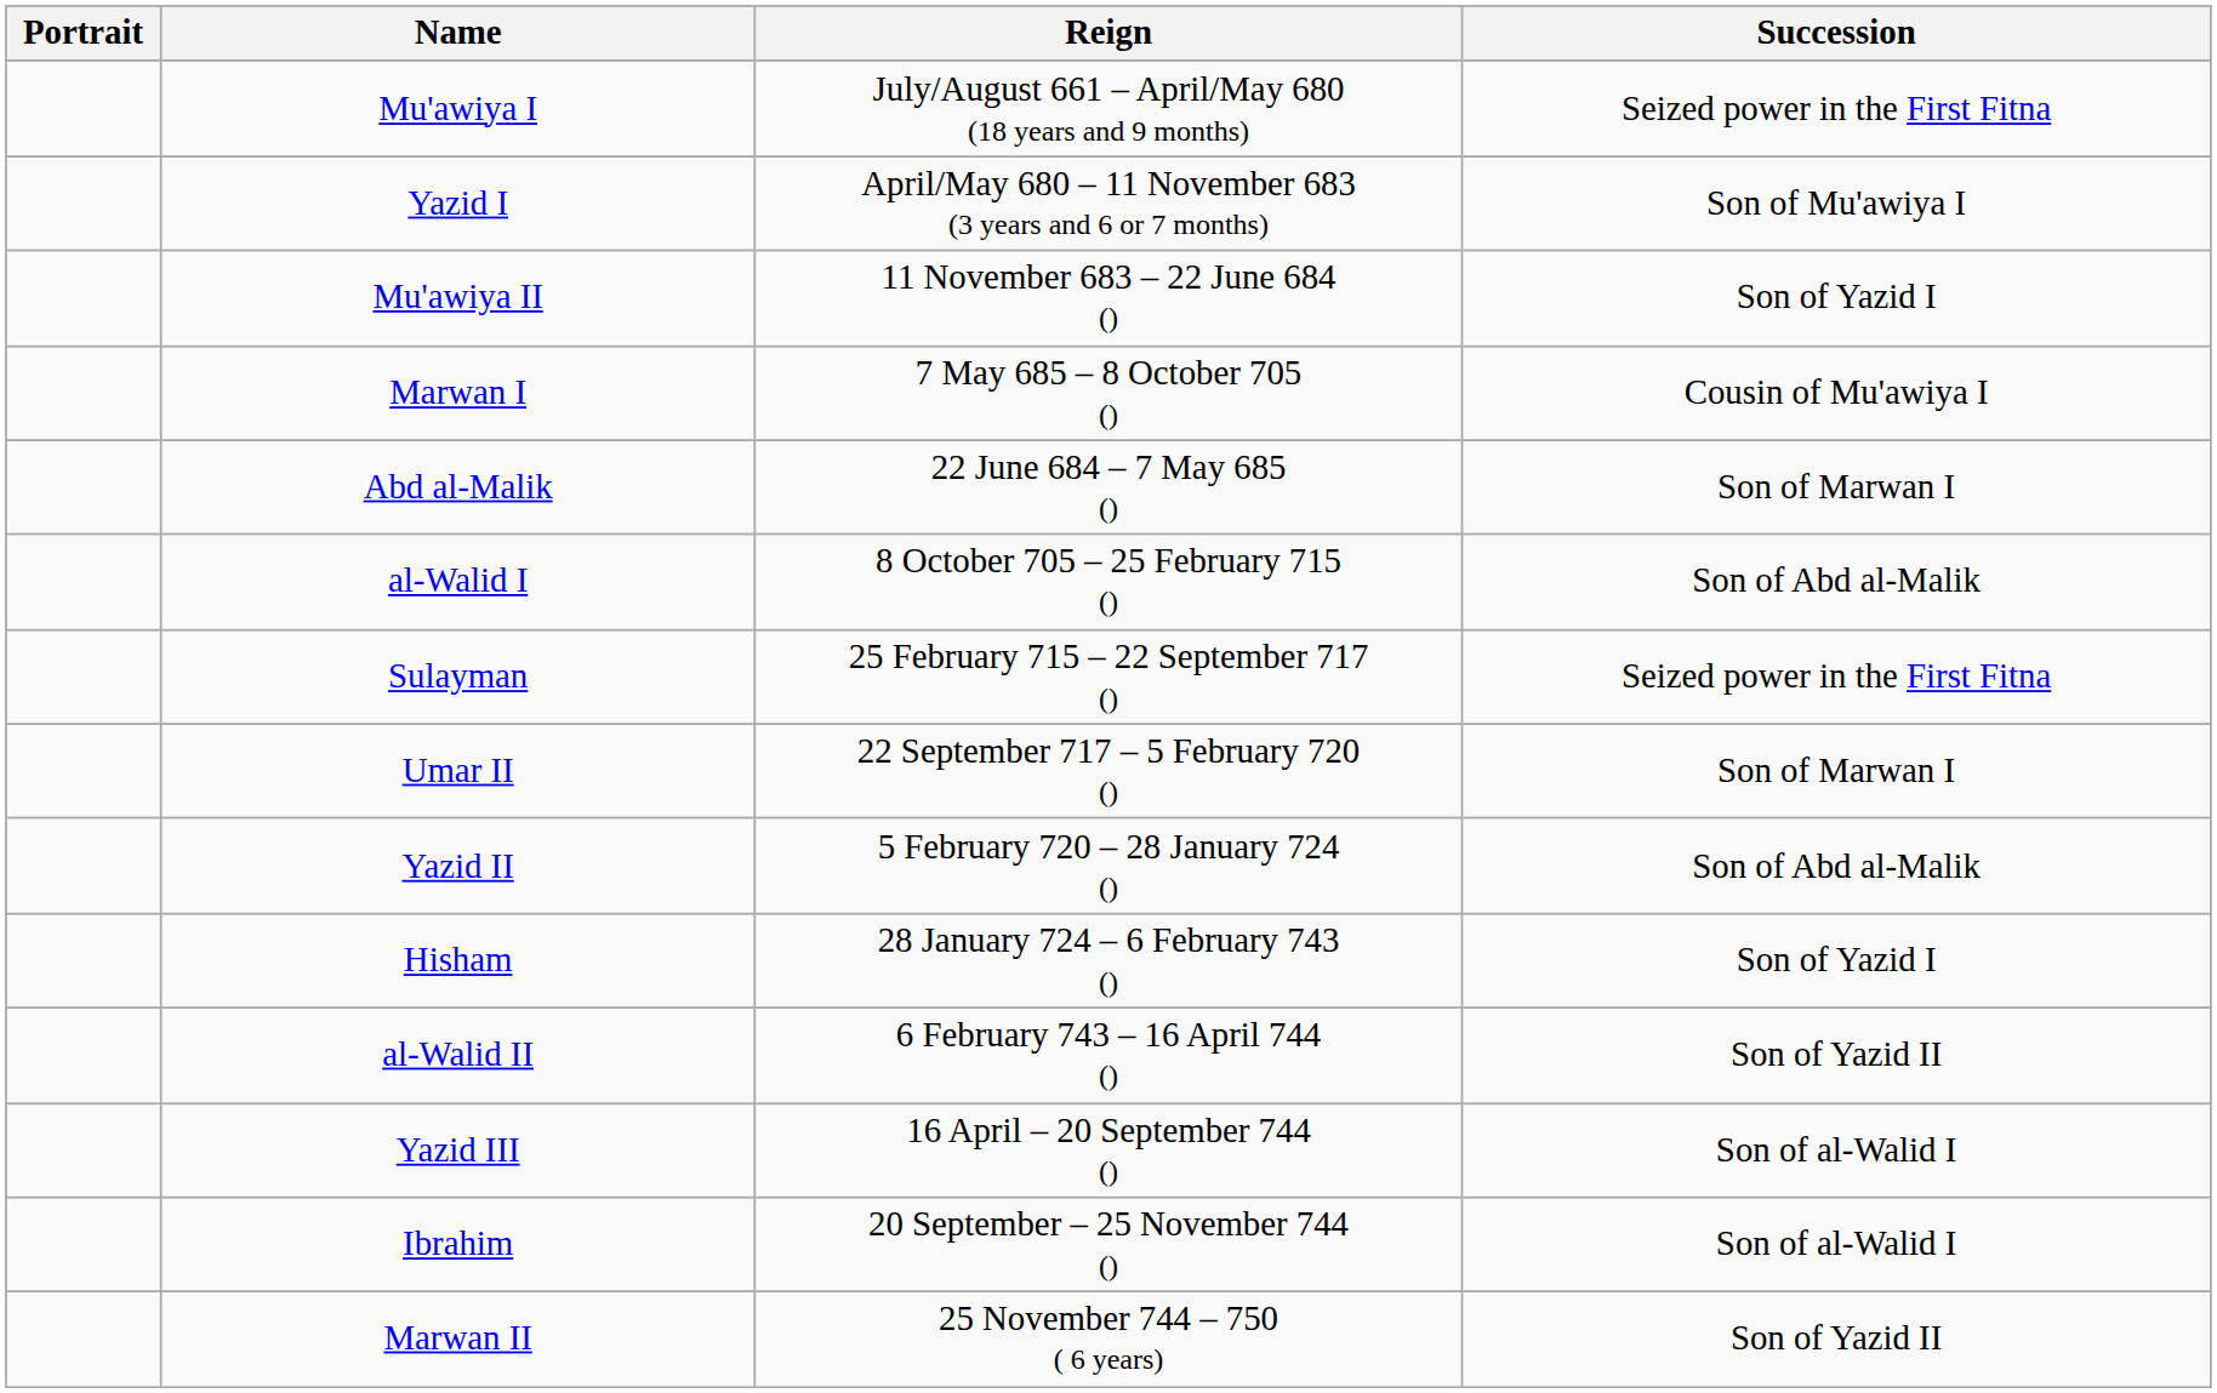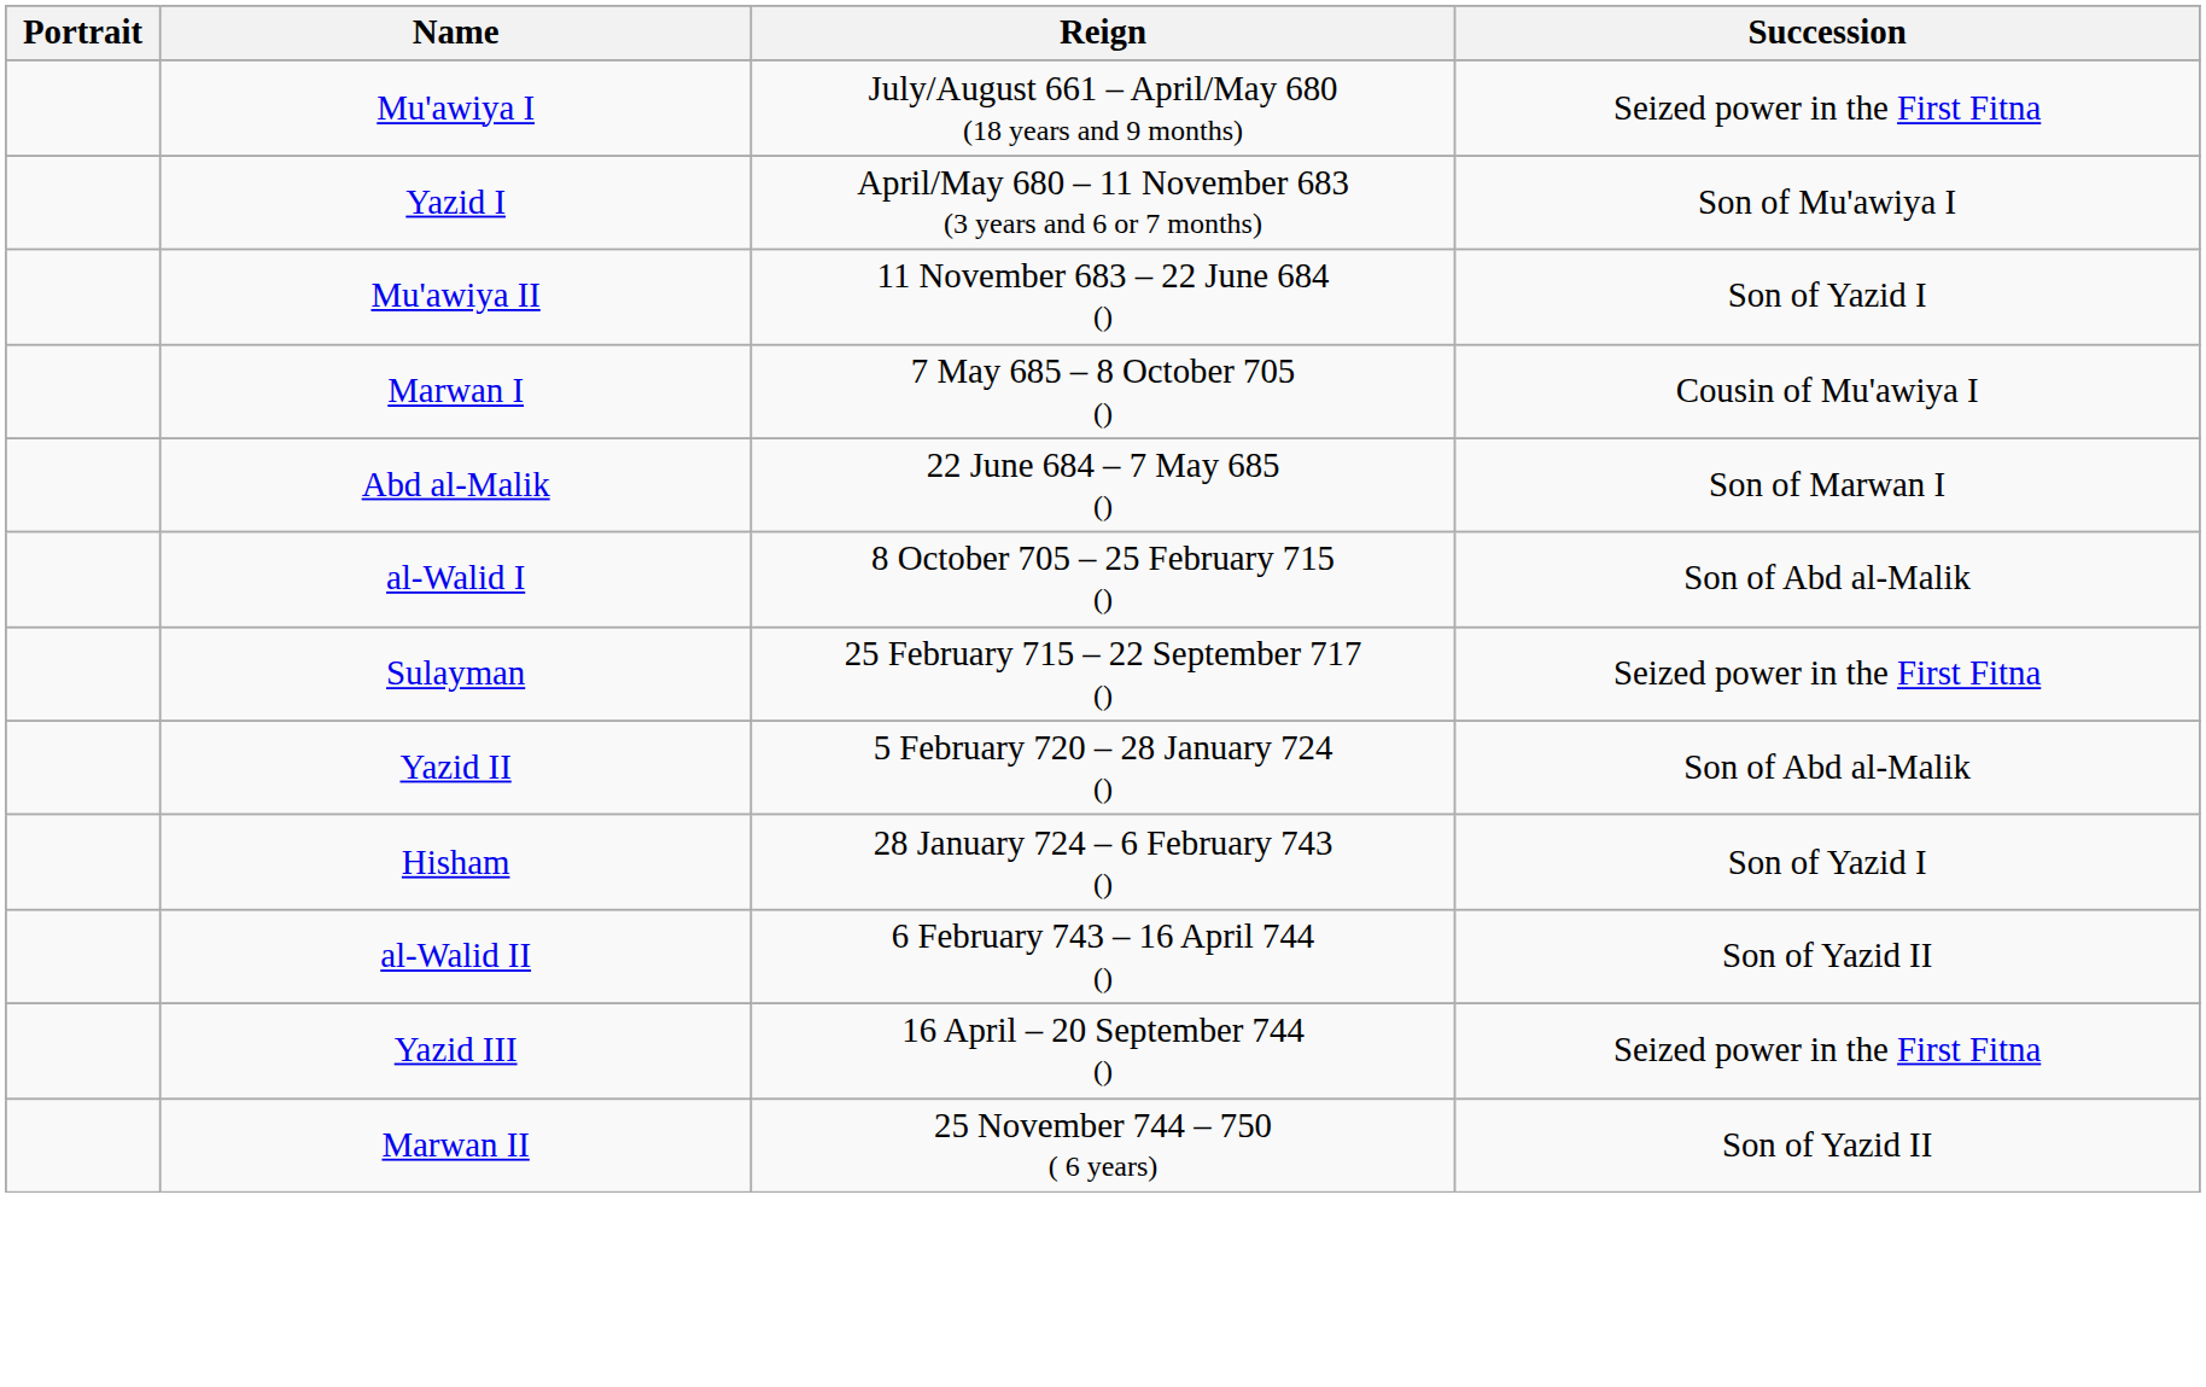 <table class="wikitable" style="text-align:center; width:80%;">
 <tr>
 <th width="7%">Portrait</th>
 <th width="27%">Name</th>
 <th width="32%">Reign</th>
 <th width="34%">Succession</th>
 </tr>
 <tr>
 <td></td>
 <td><a href='#'>Mu'awiya I</a></td>
 <td>July/August 661 – April/May 680<br><small>(18 years and 9 months)</small></td>
 <td>Seized power in the <a href='#'>First Fitna</a></td>
 </tr>
 <tr>
 <td></td>
 <td><a href='#'>Yazid I</a></td>
 <td>April/May 680 – 11 November 683<br><small>(3 years and 6 or 7 months)</small></td>
 <td>Son of Mu'awiya I</td>
 </tr>
 <tr>
 <td></td>
 <td><a href='#'>Mu'awiya II</a></td>
 <td>11 November 683 – 22 June 684<br><small>()</small></td>
 <td>Son of Yazid I</td>
 </tr>
 <tr>
 <td></td>
 <td><a href='#'>Marwan I</a></td>
 <td>7 May 685 – 8 October 705<br><small>()</small></td>
 <td>Cousin of Mu'awiya I</td>
 </tr>
 <tr>
 <td></td>
 <td><a href='#'>Abd al-Malik</a></td>
 <td>22 June 684 – 7 May 685<br><small>()</small></td>
 <td>Son of Marwan I</td>
 </tr>
 <tr>
 <td></td>
 <td><a href='#'>al-Walid I</a></td>
 <td>8 October 705 – 25 February 715<br><small>()</small></td>
 <td>Son of Abd al-Malik</td>
 </tr>
 <tr>
 <td></td>
 <td><a href='#'>Sulayman</a></td>
 <td>25 February 715 – 22 September 717<br><small>()</small></td>
 <td>Seized power in the <a href='#'>First Fitna</a></td>
 </tr>
 <tr>
 <td></td>
-<td><a href='#'>Umar II</a></td>
-<td>22 September 717 – 5 February 720<br><small>()</small></td>
-<td>Son of Marwan I</td>
-</tr>
-<tr>
-<td></td>
 <td><a href='#'>Yazid II</a></td>
 <td>5 February 720 – 28 January 724<br><small>()</small></td>
 <td>Son of Abd al-Malik</td>
 </tr>
 <tr>
 <td></td>
 <td><a href='#'>Hisham</a></td>
 <td>28 January 724 – 6 February 743<br><small>()</small></td>
 <td>Son of Yazid I</td>
 </tr>
 <tr>
 <td></td>
 <td><a href='#'>al-Walid II</a></td>
 <td>6 February 743 – 16 April 744<br><small>()</small></td>
 <td>Son of Yazid II</td>
 </tr>
 <tr>
 <td></td>
 <td><a href='#'>Yazid III</a></td>
 <td>16 April – 20 September 744<br><small>()</small></td>
-<td>Son of al-Walid I</td>
-</tr>
-<tr>
-<td></td>
-<td><a href='#'>Ibrahim</a></td>
-<td>20 September – 25 November 744<br><small>()</small></td>
-<td>Son of al-Walid I</td>
+<td>Seized power in the <a href='#'>First Fitna</a></td>
 </tr>
 <tr>
 <td></td>
 <td><a href='#'>Marwan II</a></td>
 <td>25 November 744 – 750<br><small>( 6 years)</small></td>
 <td>Son of Yazid II</td>
 </tr>
 </table>
